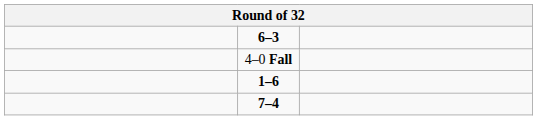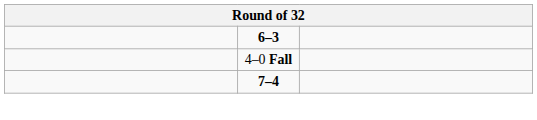 <table class="wikitable" style="text-align: center;">
 <tr>
 <th colspan=3>Round of 32</th>
 </tr>
 <tr>
 <td align=left width="270"><strong></strong></td>
 <td align=center width="65"><strong>6–3</strong></td>
 <td align=left width="270"></td>
 </tr>
 <tr>
 <td align=left><strong></strong></td>
 <td align=center>4–0 <strong>Fall</strong></td>
 <td align=left></td>
 </tr>
 <tr>
-<td align=left></td>
-<td align=center><strong>1–6</strong></td>
-<td align=left><strong></strong></td>
-</tr>
-<tr>
 <td align=left><strong></strong></td>
 <td align=center><strong>7–4</strong></td>
 <td align=left></td>
 </tr>
 </table>
